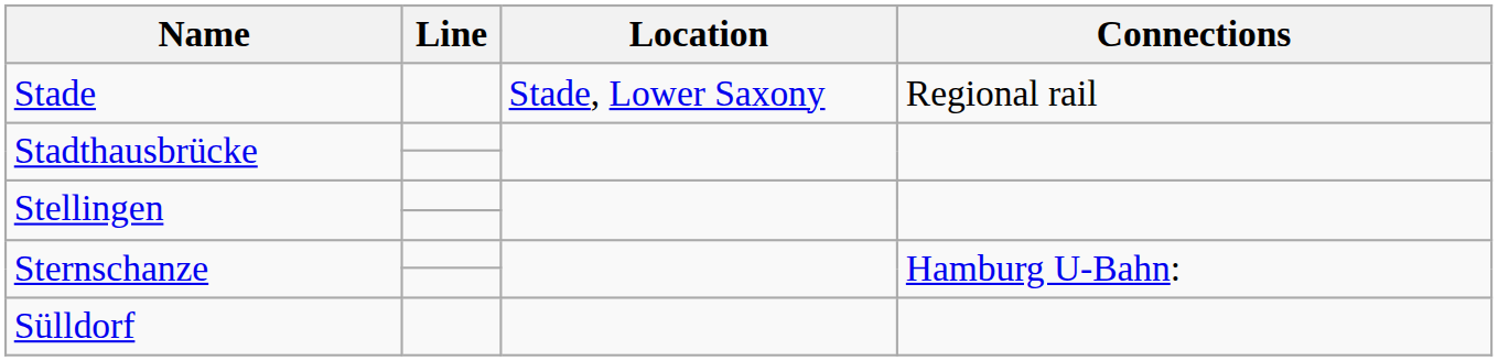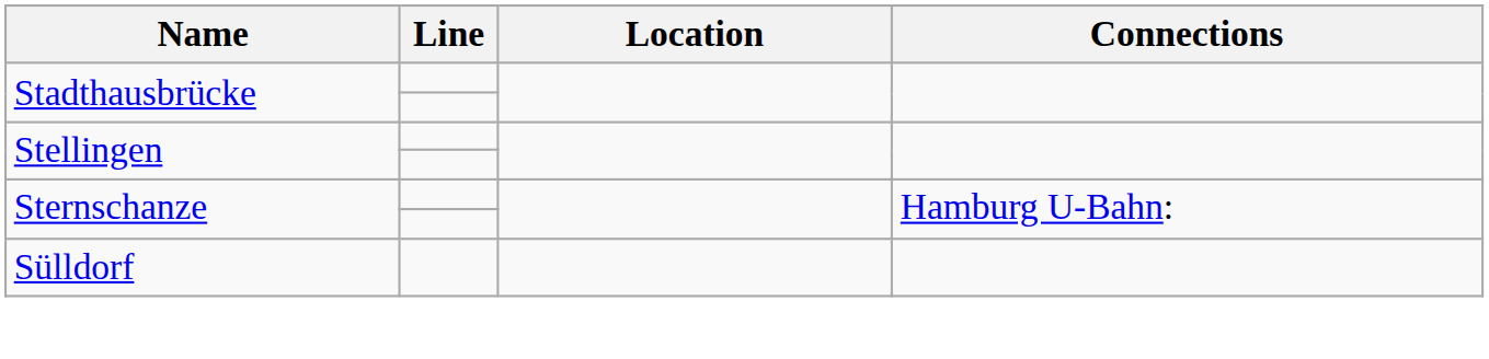 <table class="wikitable">
 <tr>
 <th width="165px">Name</th>
 <th width="35px">Line</th>
 <th width="165px">Location</th>
 <th width="250px">Connections</th>
-</tr>
-<tr>
-<td><a href='#'>Stade</a></td>
-<td></td>
-<td><a href='#'>Stade</a>, <a href='#'>Lower Saxony</a></td>
-<td>Regional rail <br></td>
 </tr>
 <tr>
 <td rowspan="2"><a href='#'>Stadthausbrücke</a></td>
 <td></td>
 <td rowspan="2"></td>
 <td rowspan="2"></td>
 </tr>
 <tr>
 <td></td>
 </tr>
 <tr>
 <td rowspan="2"><a href='#'>Stellingen</a></td>
 <td></td>
 <td rowspan="2"></td>
 <td rowspan="2"></td>
 </tr>
 <tr>
 <td></td>
 </tr>
 <tr>
 <td rowspan="2"><a href='#'>Sternschanze</a></td>
 <td></td>
 <td rowspan="2"></td>
 <td rowspan="2"><a href='#'>Hamburg U-Bahn</a>: <br></td>
 </tr>
 <tr>
 <td></td>
 </tr>
 <tr>
 <td><a href='#'>Sülldorf</a></td>
 <td></td>
 <td></td>
 <td></td>
 </tr>
 </table>
